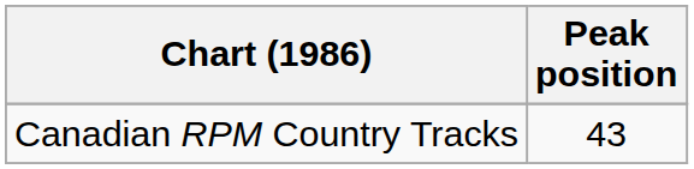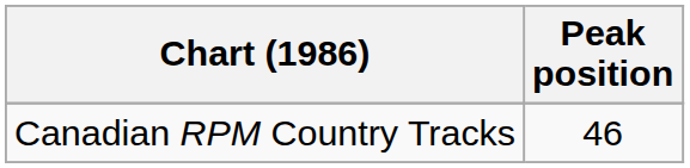 <table class="wikitable sortable">
 <tr>
 <th align="left">Chart (1986)</th>
 <th align="center">Peak<br>position</th>
 </tr>
 <tr>
 </tr>
 <tr>
 <td align="left">Canadian <em>RPM</em> Country Tracks</td>
-<td align="center">43</td>
+<td align="center">46</td>
 </tr>
 </table>
